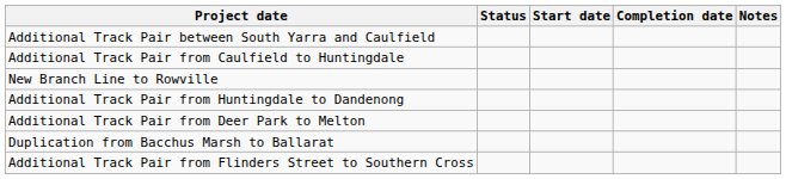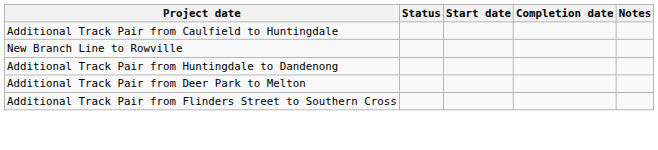 <table class="wikitable sortable">
 <tr>
 <th>Project date</th>
 <th>Status</th>
 <th>Start date</th>
 <th>Completion date</th>
 <th>Notes</th>
-</tr>
-<tr>
-<td>Additional Track Pair between South Yarra and Caulfield</td>
-<td></td>
-<td></td>
-<td></td>
-<td></td>
 </tr>
 <tr>
 <td>Additional Track Pair from Caulfield to Huntingdale</td>
 <td></td>
 <td></td>
 <td></td>
 <td></td>
 </tr>
 <tr>
 <td>New Branch Line to Rowville</td>
 <td></td>
 <td></td>
 <td></td>
 <td></td>
 </tr>
 <tr>
 <td>Additional Track Pair from Huntingdale to Dandenong</td>
 <td></td>
 <td></td>
 <td></td>
 <td></td>
 </tr>
 <tr>
 <td>Additional Track Pair from Deer Park to Melton</td>
 <td></td>
 <td></td>
 <td></td>
 <td></td>
 </tr>
 <tr>
-<td>Duplication from Bacchus Marsh to Ballarat</td>
-<td></td>
-<td></td>
-<td></td>
-<td></td>
-</tr>
-<tr>
 <td>Additional Track Pair from Flinders Street to Southern Cross</td>
 <td></td>
 <td></td>
 <td></td>
 <td></td>
 </tr>
 </table>
